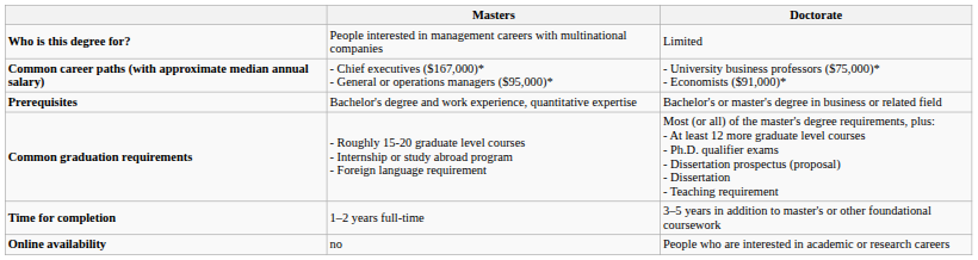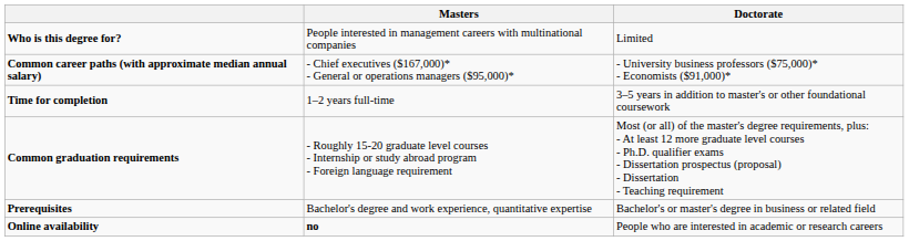 <table class="wikitable">
 <tr>
 <th></th>
 <th>Masters</th>
 <th>Doctorate</th>
 </tr>
 <tr>
 <td><strong>Who is this degree for?</strong></td>
 <td>People interested in management careers with multinational companies</td>
 <td>Limited</td>
 </tr>
 <tr>
 <td><strong>Common career paths (with approximate median annual salary)</strong></td>
 <td>- Chief executives ($167,000)*<br>- General or operations managers ($95,000)*</td>
 <td>- University business professors ($75,000)*<br>- Economists ($91,000)*</td>
 </tr>
 <tr>
-<td><strong>Prerequisites</strong></td>
-<td>Bachelor's degree and work experience, quantitative expertise</td>
-<td>Bachelor's or master's degree in business or related field</td>
+<td><strong>Time for completion</strong></td>
+<td>1–2 years full-time</td>
+<td>3–5 years in addition to master's or other foundational coursework</td>
 </tr>
 <tr>
 <td><strong>Common graduation requirements</strong></td>
 <td>- Roughly 15-20 graduate level courses<br>- Internship or study abroad program<br>- Foreign language requirement</td>
 <td>Most (or all) of the master's degree requirements, plus:<br>- At least 12 more graduate level courses<br>- Ph.D. qualifier exams<br>- Dissertation prospectus (proposal)<br>- Dissertation<br>- Teaching requirement</td>
 </tr>
 <tr>
-<td><strong>Time for completion</strong></td>
-<td>1–2 years full-time</td>
-<td>3–5 years in addition to master's or other foundational coursework</td>
+<td><strong>Prerequisites</strong></td>
+<td>Bachelor's degree and work experience, quantitative expertise</td>
+<td>Bachelor's or master's degree in business or related field</td>
 </tr>
 <tr>
 <td><strong>Online availability</strong></td>
-<td>no</td>
+<td><strong>no</strong></td>
 <td>People who are interested in academic or research careers</td>
 </tr>
 </table>
